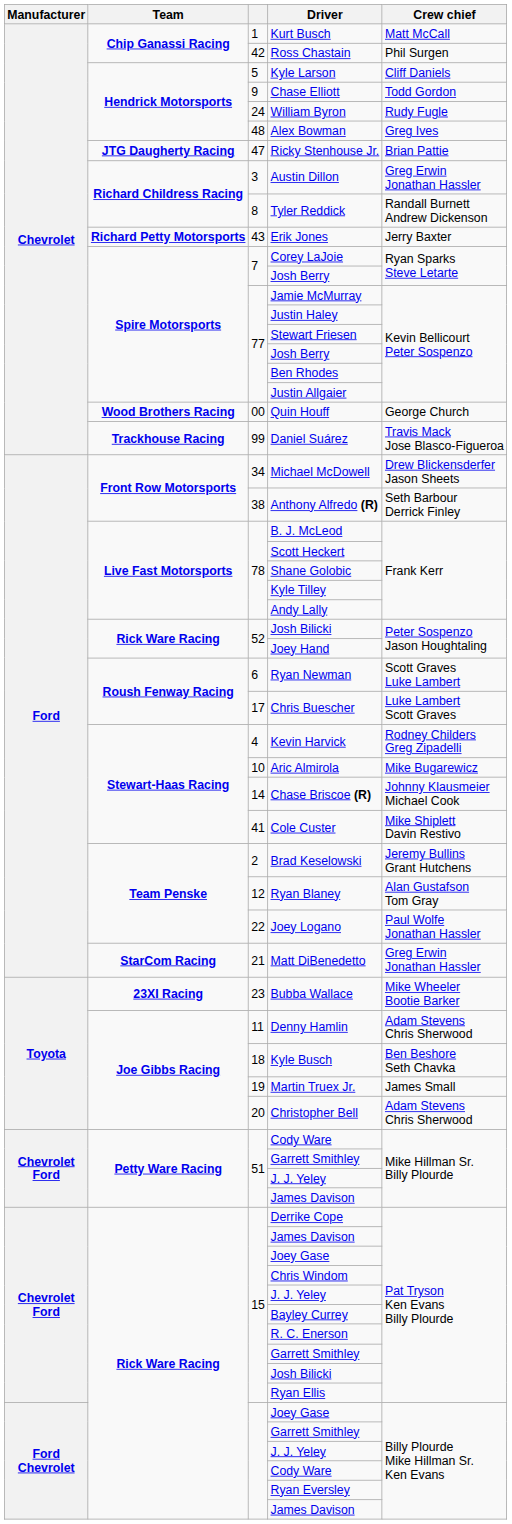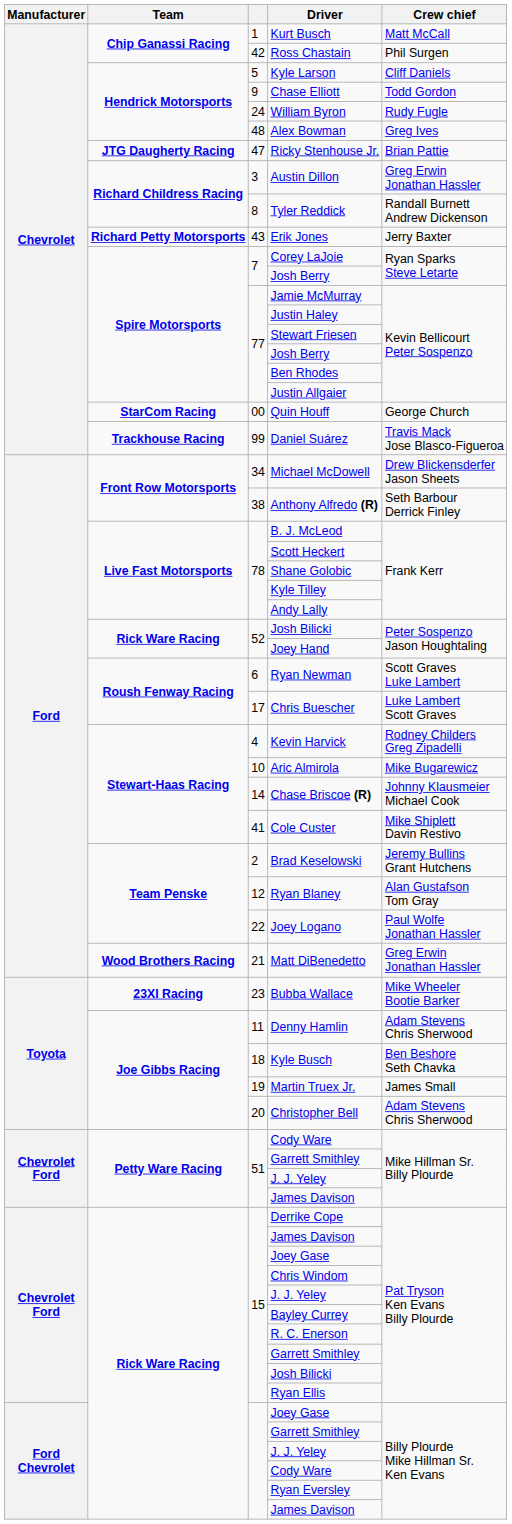 <table class="wikitable" style="font-size: 95%;">
 <tr>
 <th>Manufacturer</th>
 <th>Team</th>
 <th></th>
 <th>Driver</th>
 <th>Crew chief</th>
 </tr>
 <tr>
 <th rowspan=20><a href='#'>Chevrolet</a></th>
 <td rowspan=2 style="text-align:center;"><strong><a href='#'>Chip Ganassi Racing</a></strong></td>
 <td>1</td>
 <td><a href='#'>Kurt Busch</a></td>
 <td><a href='#'>Matt McCall</a></td>
 </tr>
 <tr>
 <td>42</td>
 <td><a href='#'>Ross Chastain</a></td>
 <td>Phil Surgen</td>
 </tr>
 <tr>
 <td rowspan=4 style="text-align:center;"><strong><a href='#'>Hendrick Motorsports</a></strong></td>
 <td>5</td>
 <td><a href='#'>Kyle Larson</a></td>
 <td><a href='#'>Cliff Daniels</a></td>
 </tr>
 <tr>
 <td>9</td>
 <td><a href='#'>Chase Elliott</a></td>
 <td><a href='#'>Todd Gordon</a></td>
 </tr>
 <tr>
 <td>24</td>
 <td><a href='#'>William Byron</a></td>
 <td><a href='#'>Rudy Fugle</a></td>
 </tr>
 <tr>
 <td>48</td>
 <td><a href='#'>Alex Bowman</a></td>
 <td><a href='#'>Greg Ives</a></td>
 </tr>
 <tr>
 <td style="text-align:center;"><strong><a href='#'>JTG Daugherty Racing</a></strong></td>
 <td>47</td>
 <td><a href='#'>Ricky Stenhouse Jr.</a></td>
 <td><a href='#'>Brian Pattie</a></td>
 </tr>
 <tr>
 <td rowspan=2 style="text-align:center;"><strong><a href='#'>Richard Childress Racing</a></strong></td>
 <td>3</td>
 <td><a href='#'>Austin Dillon</a></td>
 <td><a href='#'>Greg Erwin</a> <small></small> <br> <a href='#'>Jonathan Hassler</a> <small></small></td>
 </tr>
 <tr>
 <td>8</td>
 <td><a href='#'>Tyler Reddick</a></td>
 <td>Randall Burnett <small></small> <br> Andrew Dickenson <small></small></td>
 </tr>
 <tr>
 <td style="text-align:center;"><strong><a href='#'>Richard Petty Motorsports</a></strong></td>
 <td>43</td>
 <td><a href='#'>Erik Jones</a></td>
 <td>Jerry Baxter</td>
 </tr>
 <tr>
 <td rowspan=8 style="text-align:center;"><strong><a href='#'>Spire Motorsports</a></strong></td>
 <td rowspan=2>7</td>
 <td><a href='#'>Corey LaJoie</a> <small></small></td>
 <td rowspan=2>Ryan Sparks <small></small> <br> <a href='#'>Steve Letarte</a> <small></small></td>
 </tr>
 <tr>
 <td><a href='#'>Josh Berry</a> <small></small></td>
 </tr>
 <tr>
 <td rowspan=6>77</td>
 <td><a href='#'>Jamie McMurray</a> <small></small></td>
 <td rowspan=6>Kevin Bellicourt <small></small> <br> <a href='#'>Peter Sospenzo</a> <small></small></td>
 </tr>
 <tr>
 <td><a href='#'>Justin Haley</a> <small></small></td>
 </tr>
 <tr>
 <td><a href='#'>Stewart Friesen</a> <small></small></td>
 </tr>
 <tr>
 <td><a href='#'>Josh Berry</a> <small></small></td>
 </tr>
 <tr>
 <td><a href='#'>Ben Rhodes</a> <small></small></td>
 </tr>
 <tr>
 <td><a href='#'>Justin Allgaier</a> <small></small></td>
 </tr>
 <tr>
-<td style="text-align:center;"><strong><a href='#'>Wood Brothers Racing</a></strong></td>
+<td style="text-align:center;"><strong><a href='#'>StarCom Racing</a></strong></td>
 <td>00</td>
 <td><a href='#'>Quin Houff</a></td>
 <td>George Church</td>
 </tr>
 <tr>
 <td style="text-align:center;"><strong><a href='#'>Trackhouse Racing</a></strong></td>
 <td>99</td>
 <td><a href='#'>Daniel Suárez</a></td>
 <td><a href='#'>Travis Mack</a> <small></small> <br> Jose Blasco-Figueroa <small></small></td>
 </tr>
 <tr>
 <th rowspan=19><a href='#'>Ford</a></th>
 <td rowspan=2 style="text-align:center;"><strong><a href='#'>Front Row Motorsports</a></strong></td>
 <td>34</td>
 <td><a href='#'>Michael McDowell</a></td>
 <td><a href='#'>Drew Blickensderfer</a> <small></small> <br> Jason Sheets <small></small></td>
 </tr>
 <tr>
 <td>38</td>
 <td><a href='#'>Anthony Alfredo</a> <strong>(R)</strong></td>
 <td>Seth Barbour <small></small> <br> Derrick Finley <small></small></td>
 </tr>
 <tr>
 <td rowspan=5 style="text-align:center;"><strong><a href='#'>Live Fast Motorsports</a></strong></td>
 <td rowspan=5>78</td>
 <td><a href='#'>B. J. McLeod</a> <small></small></td>
 <td rowspan=5>Frank Kerr</td>
 </tr>
 <tr>
 <td><a href='#'>Scott Heckert</a> <small></small></td>
 </tr>
 <tr>
 <td><a href='#'>Shane Golobic</a> <small></small></td>
 </tr>
 <tr>
 <td><a href='#'>Kyle Tilley</a> <small></small></td>
 </tr>
 <tr>
 <td><a href='#'>Andy Lally</a> <small></small></td>
 </tr>
 <tr>
 <td rowspan=2 style="text-align:center;"><strong><a href='#'>Rick Ware Racing</a></strong></td>
 <td rowspan=2>52</td>
 <td><a href='#'>Josh Bilicki</a> <small></small></td>
 <td rowspan=2><a href='#'>Peter Sospenzo</a> <small></small> <br> Jason Houghtaling <small></small></td>
 </tr>
 <tr>
 <td><a href='#'>Joey Hand</a> <small></small></td>
 </tr>
 <tr>
 <td rowspan=2 style="text-align:center;"><strong><a href='#'>Roush Fenway Racing</a></strong></td>
 <td>6</td>
 <td><a href='#'>Ryan Newman</a></td>
 <td>Scott Graves <small></small> <br> <a href='#'>Luke Lambert</a> <small></small></td>
 </tr>
 <tr>
 <td>17</td>
 <td><a href='#'>Chris Buescher</a></td>
 <td><a href='#'>Luke Lambert</a> <small></small> <br> Scott Graves <small></small></td>
 </tr>
 <tr>
 <td rowspan=4 style="text-align:center;"><strong><a href='#'>Stewart-Haas Racing</a></strong></td>
 <td>4</td>
 <td><a href='#'>Kevin Harvick</a></td>
 <td><a href='#'>Rodney Childers</a> <small></small> <br> <a href='#'>Greg Zipadelli</a> <small></small></td>
 </tr>
 <tr>
 <td>10</td>
 <td><a href='#'>Aric Almirola</a></td>
 <td><a href='#'>Mike Bugarewicz</a></td>
 </tr>
 <tr>
 <td>14</td>
 <td><a href='#'>Chase Briscoe</a> <strong>(R)</strong></td>
 <td><a href='#'>Johnny Klausmeier</a> <small></small> <br> Michael Cook <small></small></td>
 </tr>
 <tr>
 <td>41</td>
 <td><a href='#'>Cole Custer</a></td>
 <td><a href='#'>Mike Shiplett</a> <small></small> <br> Davin Restivo <small></small></td>
 </tr>
 <tr>
 <td rowspan=3 style="text-align:center;"><strong><a href='#'>Team Penske</a></strong></td>
 <td>2</td>
 <td><a href='#'>Brad Keselowski</a></td>
 <td><a href='#'>Jeremy Bullins</a> <small></small> <br> Grant Hutchens <small></small></td>
 </tr>
 <tr>
 <td>12</td>
 <td><a href='#'>Ryan Blaney</a></td>
 <td><a href='#'>Alan Gustafson</a> <small></small> <br> Tom Gray <small></small></td>
 </tr>
 <tr>
 <td>22</td>
 <td><a href='#'>Joey Logano</a></td>
 <td><a href='#'>Paul Wolfe</a> <small></small> <br> <a href='#'>Jonathan Hassler</a> <small></small></td>
 </tr>
 <tr>
-<td style="text-align:center;"><strong><a href='#'>StarCom Racing</a></strong></td>
+<td style="text-align:center;"><strong><a href='#'>Wood Brothers Racing</a></strong></td>
 <td>21</td>
 <td><a href='#'>Matt DiBenedetto</a></td>
 <td><a href='#'>Greg Erwin</a> <small></small> <br> <a href='#'>Jonathan Hassler</a> <small></small></td>
 </tr>
 <tr>
 <th rowspan=5><a href='#'>Toyota</a></th>
 <td style="text-align:center;"><strong><a href='#'>23XI Racing</a></strong></td>
 <td>23</td>
 <td><a href='#'>Bubba Wallace</a></td>
 <td><a href='#'>Mike Wheeler</a> <small></small> <br><a href='#'>Bootie Barker</a> <small></small></td>
 </tr>
 <tr>
 <td rowspan=4 style="text-align:center;"><strong><a href='#'>Joe Gibbs Racing</a></strong></td>
 <td>11</td>
 <td><a href='#'>Denny Hamlin</a></td>
 <td><a href='#'>Adam Stevens</a> <small></small> <br> Chris Sherwood <small></small></td>
 </tr>
 <tr>
 <td>18</td>
 <td><a href='#'>Kyle Busch</a></td>
 <td><a href='#'>Ben Beshore</a> <small></small> <br> Seth Chavka <small></small></td>
 </tr>
 <tr>
 <td>19</td>
 <td><a href='#'>Martin Truex Jr.</a></td>
 <td>James Small</td>
 </tr>
 <tr>
 <td>20</td>
 <td><a href='#'>Christopher Bell</a></td>
 <td><a href='#'>Adam Stevens</a> <small></small> <br> Chris Sherwood <small></small></td>
 </tr>
 <tr>
 <th rowspan=4><a href='#'>Chevrolet</a> <small></small> <br> <a href='#'>Ford</a> <small></small></th>
 <td rowspan=4 style="text-align:center;"><strong><a href='#'>Petty Ware Racing</a></strong></td>
 <td rowspan=4>51</td>
 <td><a href='#'>Cody Ware</a> <small></small></td>
 <td rowspan=4>Mike Hillman Sr. <small></small> <br> Billy Plourde <small></small></td>
 </tr>
 <tr>
 <td><a href='#'>Garrett Smithley</a> <small></small></td>
 </tr>
 <tr>
 <td><a href='#'>J. J. Yeley</a> <small></small></td>
 </tr>
 <tr>
 <td><a href='#'>James Davison</a> <small></small></td>
 </tr>
 <tr>
 <th rowspan=10><a href='#'>Chevrolet</a> <small></small> <br> <a href='#'>Ford</a> <small></small></th>
 <td rowspan="16" style="text-align:center;"><strong><a href='#'>Rick Ware Racing</a></strong></td>
 <td rowspan=10>15</td>
 <td><a href='#'>Derrike Cope</a> <small></small></td>
 <td rowspan=10><a href='#'>Pat Tryson</a> <small></small> <br> Ken Evans <small></small> <br> Billy Plourde <small></small></td>
 </tr>
 <tr>
 <td><a href='#'>James Davison</a> <small></small></td>
 </tr>
 <tr>
 <td><a href='#'>Joey Gase</a> <small></small></td>
 </tr>
 <tr>
 <td><a href='#'>Chris Windom</a> <small></small></td>
 </tr>
 <tr>
 <td><a href='#'>J. J. Yeley</a> <small></small></td>
 </tr>
 <tr>
 <td><a href='#'>Bayley Currey</a> <small></small></td>
 </tr>
 <tr>
 <td><a href='#'>R. C. Enerson</a> <small></small></td>
 </tr>
 <tr>
 <td><a href='#'>Garrett Smithley</a> <small></small></td>
 </tr>
 <tr>
 <td><a href='#'>Josh Bilicki</a> <small></small></td>
 </tr>
 <tr>
 <td><a href='#'>Ryan Ellis</a> <small></small></td>
 </tr>
 <tr>
 <th rowspan="6"><a href='#'>Ford</a> <small></small> <br> <a href='#'>Chevrolet</a> <small></small></th>
 <td rowspan="6"></td>
 <td><a href='#'>Joey Gase</a> <small></small></td>
 <td rowspan="6">Billy Plourde <small></small> <br> Mike Hillman Sr. <small></small> <br> Ken Evans <small></small></td>
 </tr>
 <tr>
 <td><a href='#'>Garrett Smithley</a> <small></small></td>
 </tr>
 <tr>
 <td><a href='#'>J. J. Yeley</a> <small></small></td>
 </tr>
 <tr>
 <td><a href='#'>Cody Ware</a> <small></small></td>
 </tr>
 <tr>
 <td><a href='#'>Ryan Eversley</a> <small></small></td>
 </tr>
 <tr>
 <td><a href='#'>James Davison</a> <small></small></td>
 </tr>
 </table>
